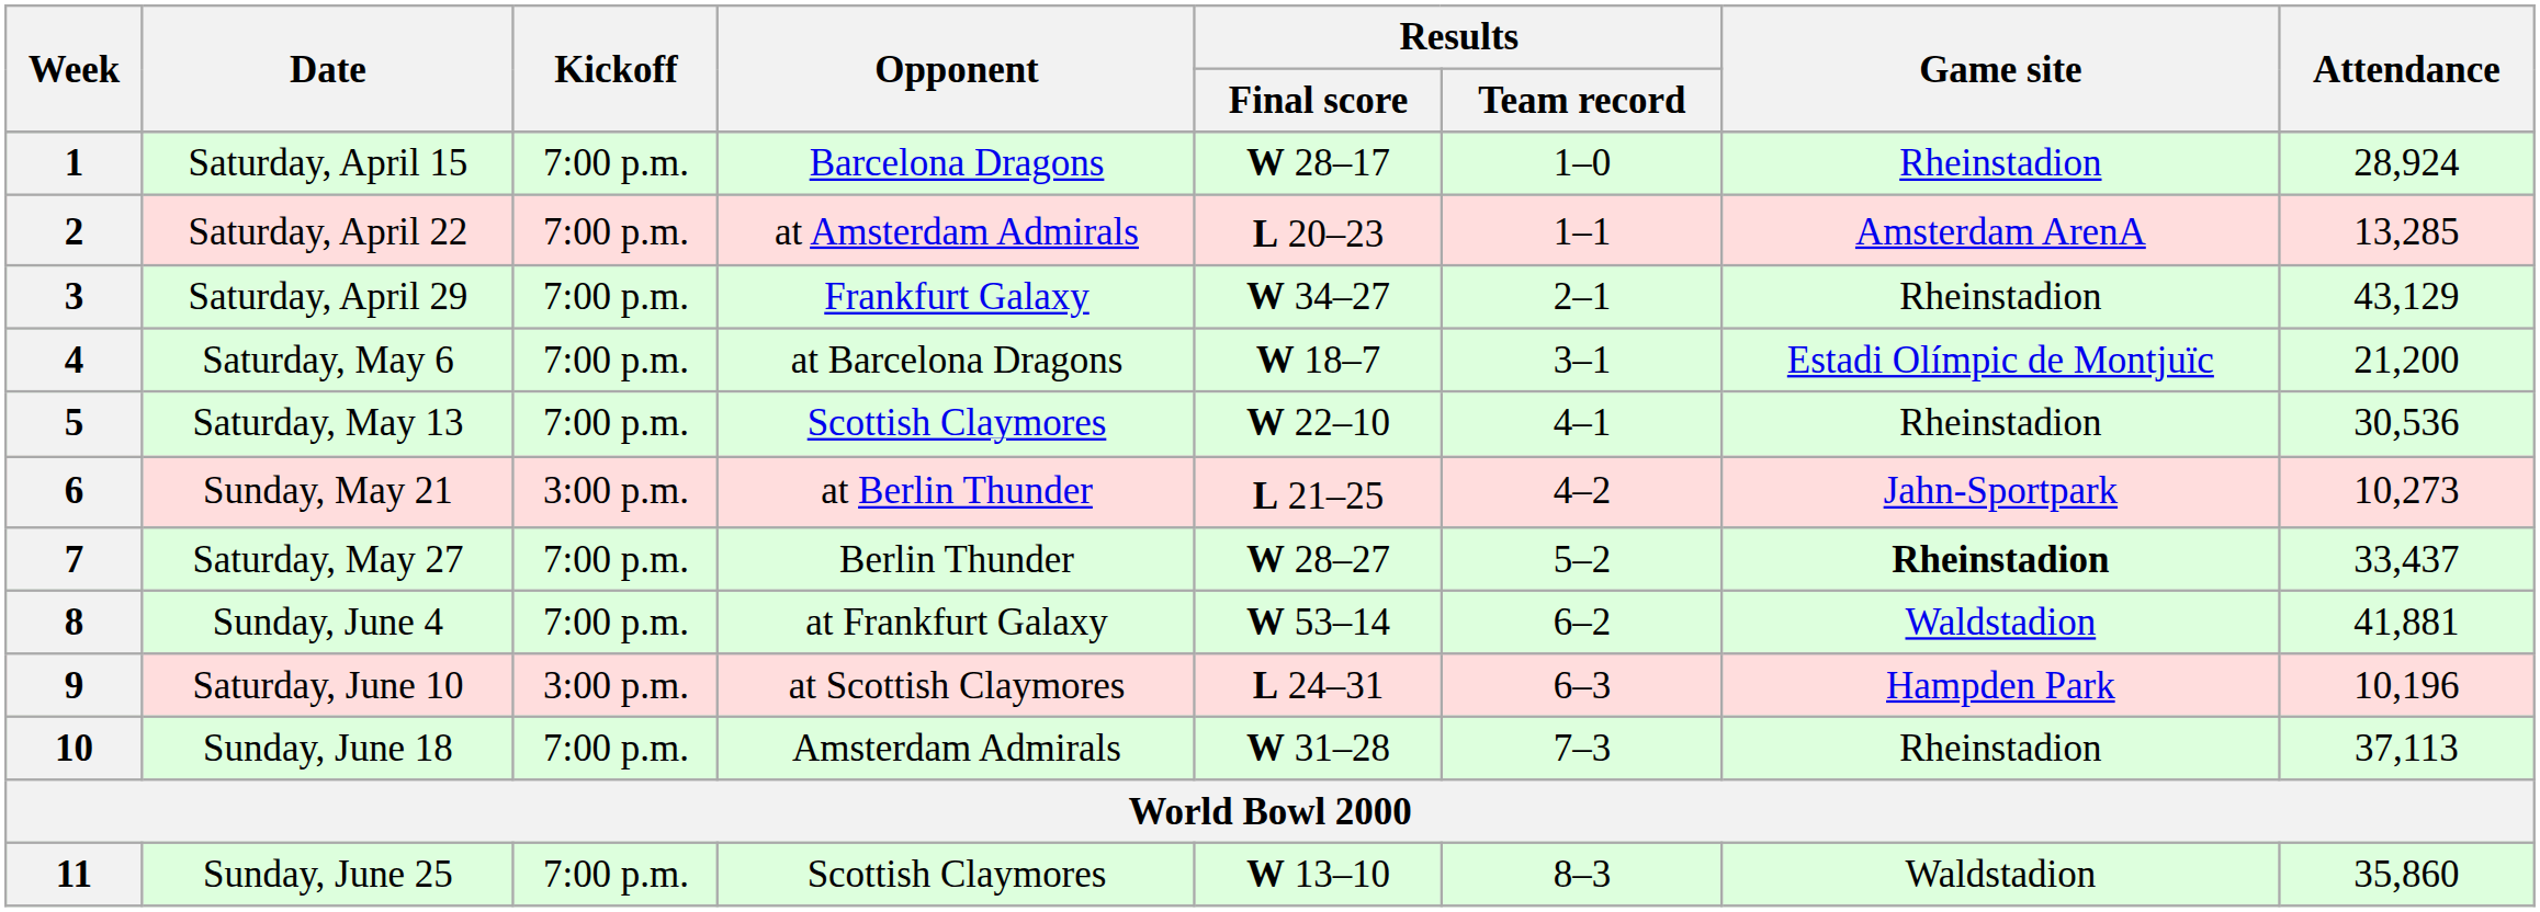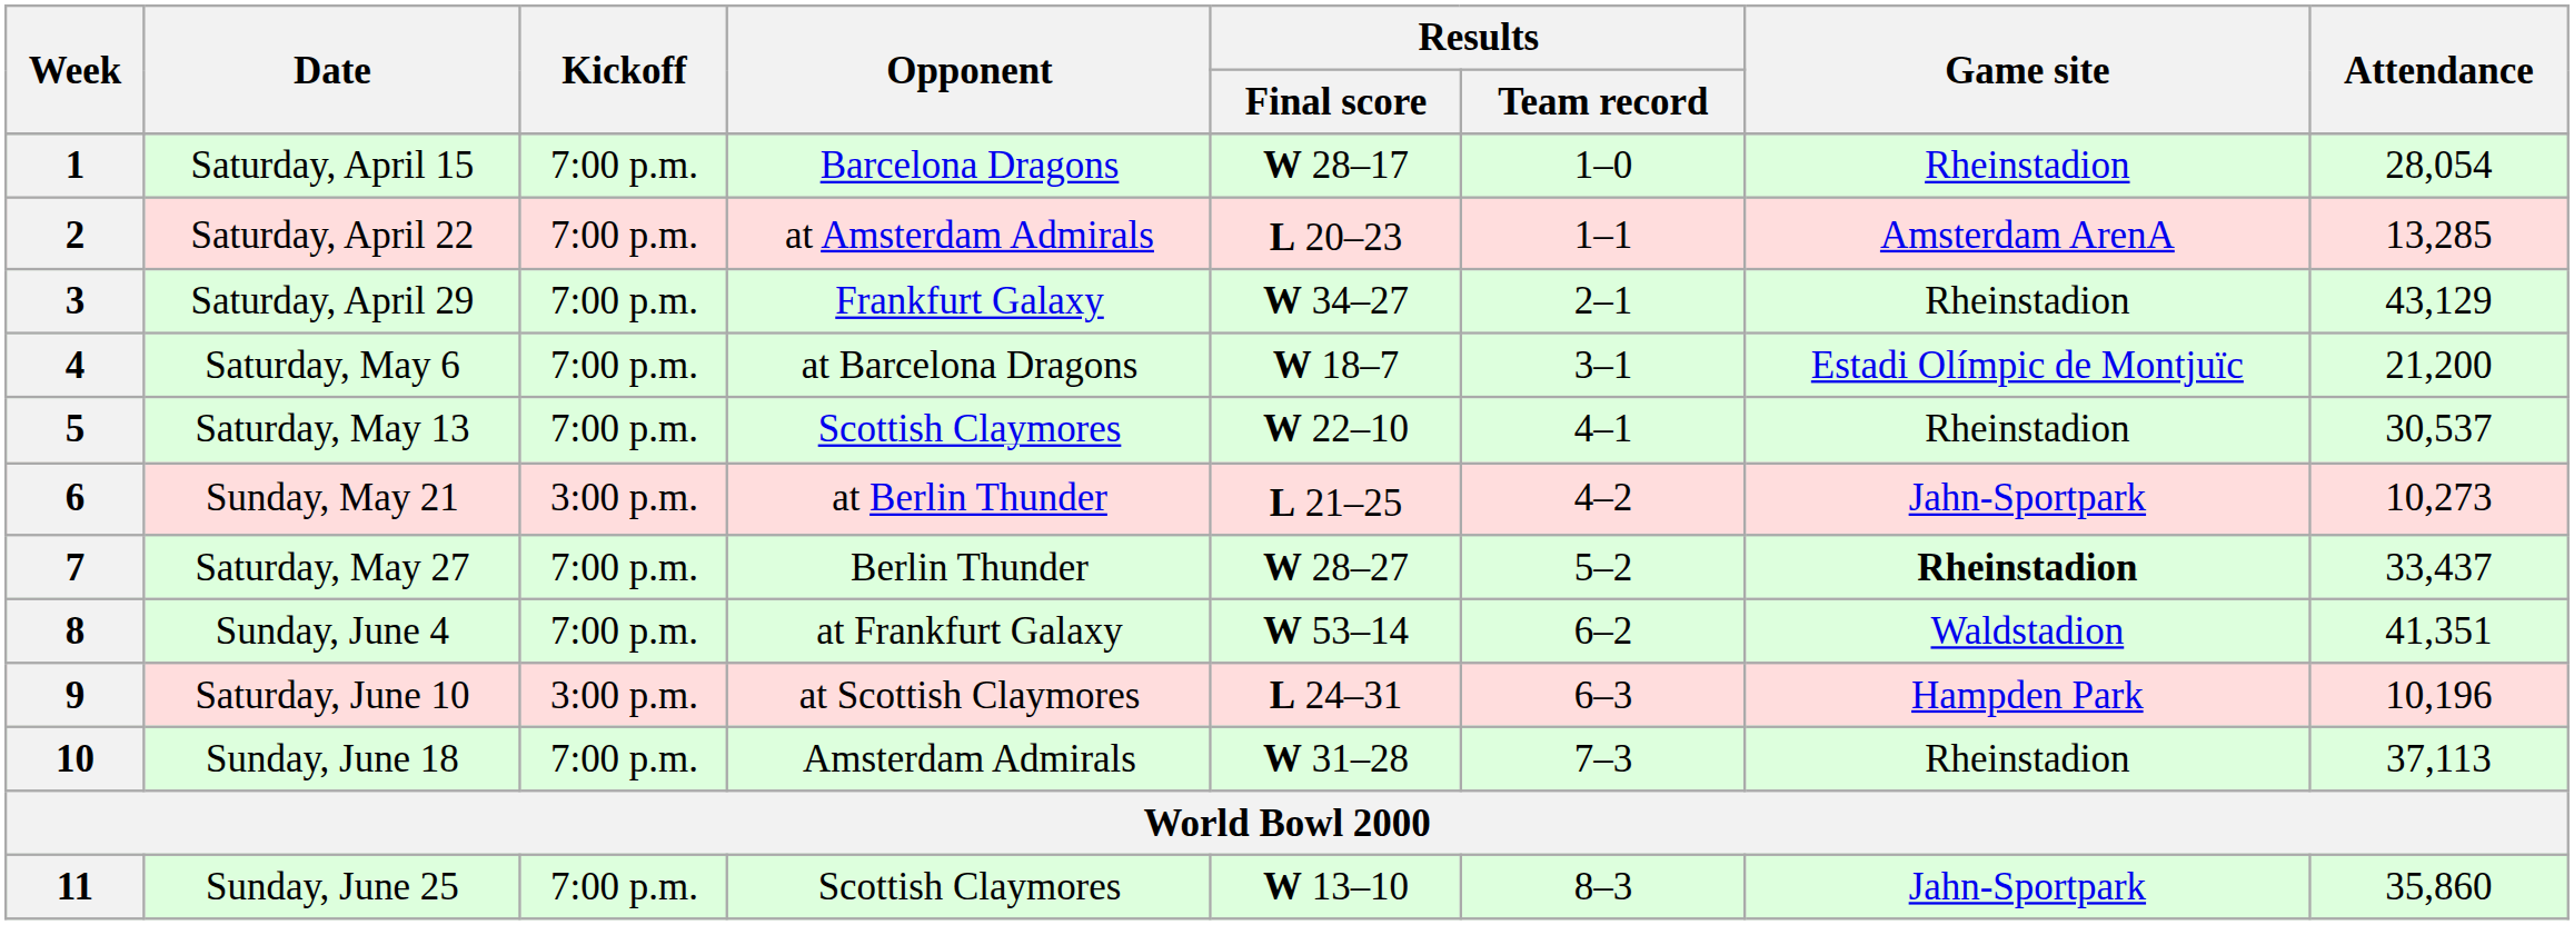 <table class="wikitable" style="font-size:95%; text-align:center; width:66em">
 <tr>
 <th rowspan="2">Week</th>
 <th rowspan="2">Date</th>
 <th rowspan="2">Kickoff </th>
 <th rowspan="2">Opponent</th>
 <th colspan="2">Results</th>
 <th rowspan="2">Game site</th>
 <th rowspan="2">Attendance</th>
 </tr>
 <tr>
 <th>Final score</th>
 <th>Team record</th>
 </tr>
 <tr>
 </tr>
 <tr bgcolor="#DDFFDD">
 <th>1</th>
 <td>Saturday, April 15</td>
 <td>7:00 p.m.</td>
 <td><a href='#'>Barcelona Dragons</a></td>
 <td><strong>W</strong> 28–17</td>
 <td>1–0</td>
 <td><a href='#'>Rheinstadion</a></td>
-<td>28,924</td>
+<td>28,054</td>
 </tr>
 <tr bgcolor="#FFDDDD">
 <th>2</th>
 <td>Saturday, April 22</td>
 <td>7:00 p.m.</td>
 <td>at <a href='#'>Amsterdam Admirals</a></td>
 <td><strong>L</strong> 20–23 <sup></sup></td>
 <td>1–1</td>
 <td><a href='#'>Amsterdam ArenA</a></td>
 <td>13,285</td>
 </tr>
 <tr bgcolor="#DDFFDD">
 <th>3</th>
 <td>Saturday, April 29</td>
 <td>7:00 p.m.</td>
 <td><a href='#'>Frankfurt Galaxy</a></td>
 <td><strong>W</strong> 34–27</td>
 <td>2–1</td>
 <td>Rheinstadion</td>
 <td>43,129</td>
 </tr>
 <tr bgcolor="#DDFFDD">
 <th>4</th>
 <td>Saturday, May 6</td>
 <td>7:00 p.m.</td>
 <td>at Barcelona Dragons</td>
 <td><strong>W</strong> 18–7</td>
 <td>3–1</td>
 <td><a href='#'>Estadi Olímpic de Montjuïc</a></td>
 <td>21,200</td>
 </tr>
 <tr bgcolor="#DDFFDD">
 <th>5</th>
 <td>Saturday, May 13</td>
 <td>7:00 p.m.</td>
 <td><a href='#'>Scottish Claymores</a></td>
 <td><strong>W</strong> 22–10</td>
 <td>4–1</td>
 <td>Rheinstadion</td>
-<td>30,536</td>
+<td>30,537</td>
 </tr>
 <tr bgcolor="#FFDDDD">
 <th>6</th>
 <td>Sunday, May 21</td>
 <td>3:00 p.m.</td>
 <td>at <a href='#'>Berlin Thunder</a></td>
 <td><strong>L</strong> 21–25 <sup></sup></td>
 <td>4–2</td>
 <td><a href='#'>Jahn-Sportpark</a></td>
 <td>10,273</td>
 </tr>
 <tr bgcolor="#DDFFDD">
 <th>7</th>
 <td>Saturday, May 27</td>
 <td>7:00 p.m.</td>
 <td>Berlin Thunder</td>
 <td><strong>W</strong> 28–27</td>
 <td>5–2</td>
 <td><strong>Rheinstadion</strong></td>
 <td>33,437</td>
 </tr>
 <tr bgcolor="#DDFFDD">
 <th>8</th>
 <td>Sunday, June 4</td>
 <td>7:00 p.m.</td>
 <td>at Frankfurt Galaxy</td>
 <td><strong>W</strong> 53–14</td>
 <td>6–2</td>
 <td><a href='#'>Waldstadion</a></td>
-<td>41,881</td>
+<td>41,351</td>
 </tr>
 <tr bgcolor="#FFDDDD">
 <th>9</th>
 <td>Saturday, June 10</td>
 <td>3:00 p.m.</td>
 <td>at Scottish Claymores</td>
 <td><strong>L</strong> 24–31</td>
 <td>6–3</td>
 <td><a href='#'>Hampden Park</a></td>
 <td>10,196</td>
 </tr>
 <tr bgcolor="#DDFFDD">
 <th>10</th>
 <td>Sunday, June 18</td>
 <td>7:00 p.m.</td>
 <td>Amsterdam Admirals</td>
 <td><strong>W</strong> 31–28</td>
 <td>7–3</td>
 <td>Rheinstadion</td>
 <td>37,113</td>
 </tr>
 <tr>
 <th colspan=8>World Bowl 2000</th>
 </tr>
 <tr bgcolor="#DDFFDD">
 <th>11</th>
 <td>Sunday, June 25</td>
 <td>7:00 p.m.</td>
 <td>Scottish Claymores</td>
 <td><strong>W</strong> 13–10</td>
 <td>8–3</td>
-<td>Waldstadion</td>
+<td><a href='#'>Jahn-Sportpark</a></td>
 <td>35,860</td>
 </tr>
 </table>
